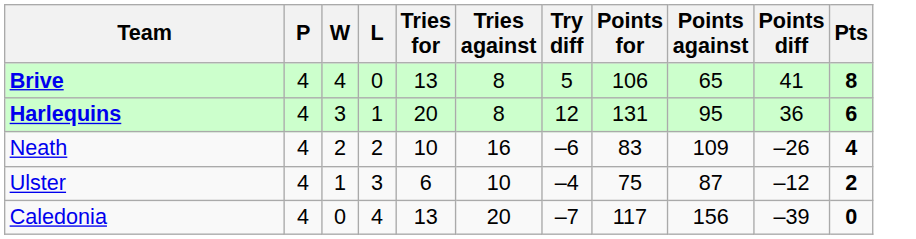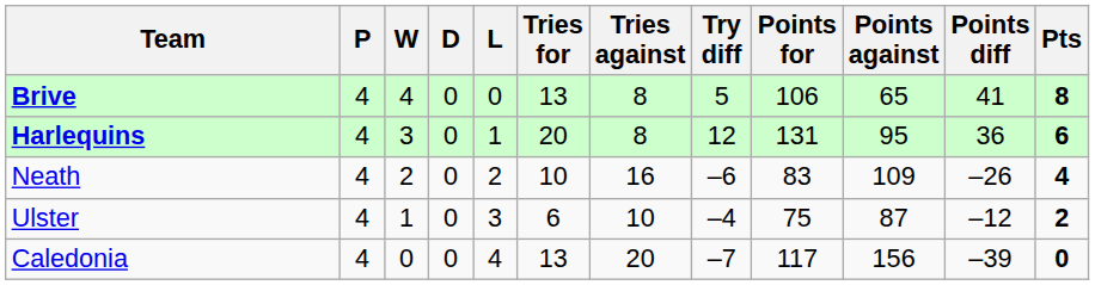 <table class="wikitable" style="text-align: center">
 <tr>
 <th width="200">Team</th>
 <th width="20">P</th>
 <th width="20">W</th>
+<th width="20">D</th>
 <th width="20">L</th>
 <th width="20">Tries for</th>
 <th width="20">Tries against</th>
 <th width="30">Try diff</th>
 <th width="20">Points for</th>
 <th width="20">Points against</th>
 <th width="25">Points diff</th>
 <th width="20">Pts</th>
 </tr>
 <tr bgcolor="#ccffcc">
 <td align="left"> <strong><a href='#'>Brive</a></strong></td>
 <td>4</td>
 <td>4</td>
 <td>0</td>
+<td>0</td>
 <td>13</td>
 <td>8</td>
 <td>5</td>
 <td>106</td>
 <td>65</td>
 <td>41</td>
 <td><strong>8</strong></td>
 </tr>
 <tr bgcolor="#ccffcc">
 <td align="left"> <strong><a href='#'>Harlequins</a></strong></td>
 <td>4</td>
 <td>3</td>
+<td>0</td>
 <td>1</td>
 <td>20</td>
 <td>8</td>
 <td>12</td>
 <td>131</td>
 <td>95</td>
 <td>36</td>
 <td><strong>6</strong></td>
 </tr>
 <tr>
 <td align="left"> <a href='#'>Neath</a></td>
 <td>4</td>
 <td>2</td>
+<td>0</td>
 <td>2</td>
 <td>10</td>
 <td>16</td>
 <td>–6</td>
 <td>83</td>
 <td>109</td>
 <td>–26</td>
 <td><strong>4</strong></td>
 </tr>
 <tr>
 <td align="left"> <a href='#'>Ulster</a></td>
 <td>4</td>
 <td>1</td>
+<td>0</td>
 <td>3</td>
 <td>6</td>
 <td>10</td>
 <td>–4</td>
 <td>75</td>
 <td>87</td>
 <td>–12</td>
 <td><strong>2</strong></td>
 </tr>
 <tr>
 <td align="left"> <a href='#'>Caledonia</a></td>
 <td>4</td>
 <td>0</td>
+<td>0</td>
 <td>4</td>
 <td>13</td>
 <td>20</td>
 <td>–7</td>
 <td>117</td>
 <td>156</td>
 <td>–39</td>
 <td><strong>0</strong></td>
 </tr>
 </table>
